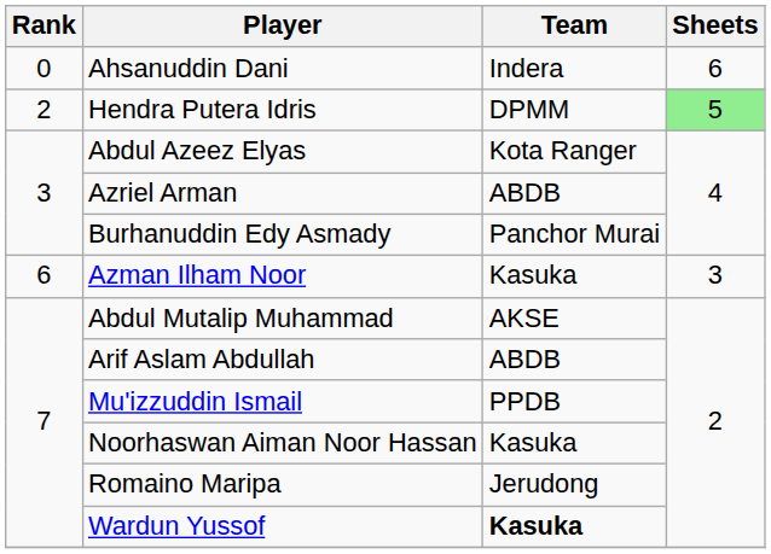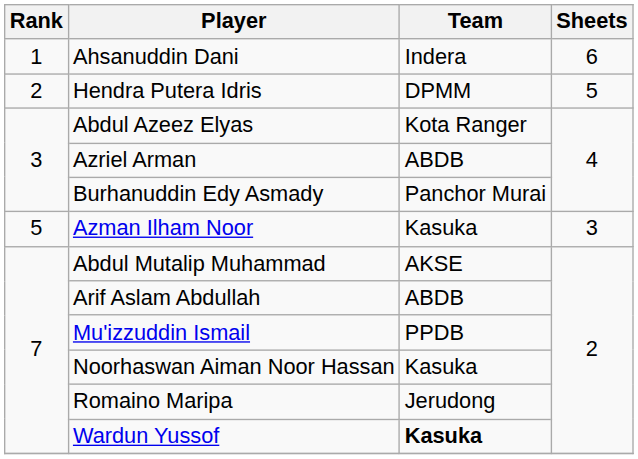 <table class="wikitable">
 <tr>
 <th>Rank</th>
 <th>Player</th>
 <th>Team</th>
 <th>Sheets</th>
 </tr>
 <tr>
-<td style="text-align:center">0</td>
+<td style="text-align:center">1</td>
 <td> Ahsanuddin Dani</td>
 <td>Indera</td>
 <td style="text-align:center">6</td>
 </tr>
 <tr>
 <td style="text-align:center">2</td>
 <td> Hendra Putera Idris</td>
 <td>DPMM</td>
-<td style="background: lightgreen; text-align:center">5</td>
+<td style="text-align:center">5</td>
 </tr>
 <tr>
 <td rowspan="3" style="text-align:center">3</td>
 <td> Abdul Azeez Elyas</td>
 <td>Kota Ranger</td>
 <td rowspan="3" style="text-align:center">4</td>
 </tr>
 <tr>
 <td> Azriel Arman</td>
 <td>ABDB</td>
 </tr>
 <tr>
 <td> Burhanuddin Edy Asmady</td>
 <td>Panchor Murai</td>
 </tr>
 <tr>
-<td style="text-align:center">6</td>
+<td style="text-align:center">5</td>
 <td> <a href='#'>Azman Ilham Noor</a></td>
 <td>Kasuka</td>
 <td style="text-align:center">3</td>
 </tr>
 <tr>
 <td rowspan="6" style="text-align:center">7</td>
 <td> Abdul Mutalip Muhammad</td>
 <td>AKSE</td>
 <td rowspan="6" style="text-align:center">2</td>
 </tr>
 <tr>
 <td> Arif Aslam Abdullah</td>
 <td>ABDB</td>
 </tr>
 <tr>
 <td> <a href='#'>Mu'izzuddin Ismail</a></td>
 <td>PPDB</td>
 </tr>
 <tr>
 <td> Noorhaswan Aiman Noor Hassan</td>
 <td>Kasuka</td>
 </tr>
 <tr>
 <td> Romaino Maripa</td>
 <td>Jerudong</td>
 </tr>
 <tr>
 <td> <a href='#'>Wardun Yussof</a></td>
 <td><strong>Kasuka</strong></td>
 </tr>
 <tr>
 </tr>
 </table>
